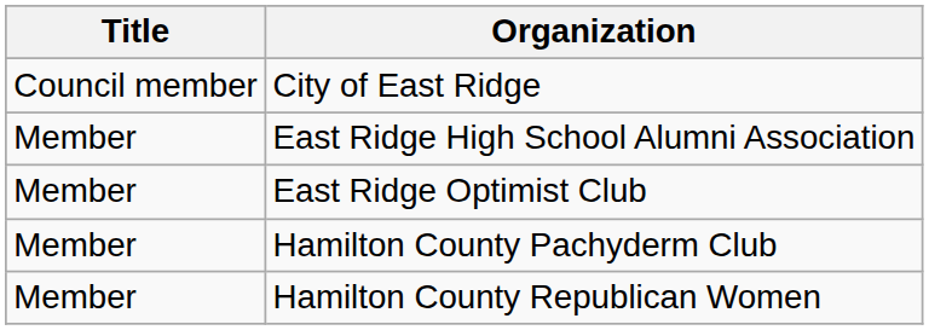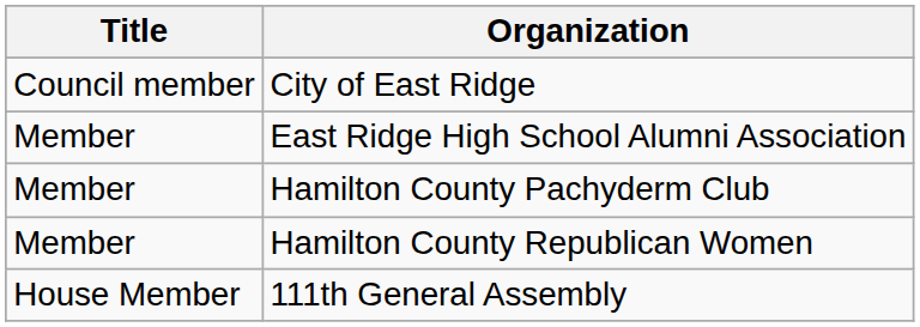 <table class="wikitable">
 <tr>
 <th>Title</th>
 <th>Organization</th>
 </tr>
 <tr>
 <td>Council member</td>
 <td>City of East Ridge</td>
 </tr>
 <tr>
 <td>Member</td>
 <td>East Ridge High School Alumni Association</td>
 </tr>
 <tr>
 <td>Member</td>
-<td>East Ridge Optimist Club</td>
-</tr>
-<tr>
-<td>Member</td>
 <td>Hamilton County Pachyderm Club</td>
 </tr>
 <tr>
 <td>Member</td>
 <td>Hamilton County Republican Women</td>
 </tr>
+<tr>
+<td>House Member</td>
+<td>111th General Assembly</td>
+</tr>
 </table>
